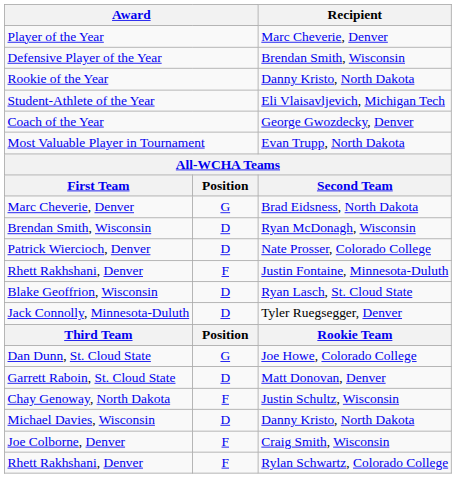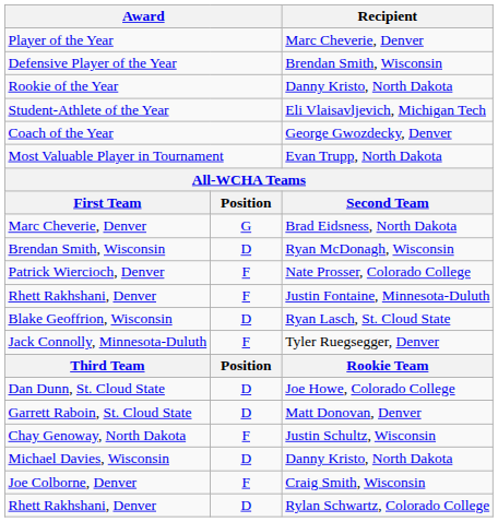 <table class="wikitable">
 <tr>
 <th colspan=2><a href='#'>Award</a></th>
 <th>Recipient</th>
 </tr>
 <tr>
 <td colspan=2><a href='#'>Player of the Year</a></td>
 <td><a href='#'>Marc Cheverie</a>, <a href='#'>Denver</a></td>
 </tr>
 <tr>
 <td colspan=2><a href='#'>Defensive Player of the Year</a></td>
 <td><a href='#'>Brendan Smith</a>, <a href='#'>Wisconsin</a></td>
 </tr>
 <tr>
 <td colspan=2><a href='#'>Rookie of the Year</a></td>
 <td><a href='#'>Danny Kristo</a>, <a href='#'>North Dakota</a></td>
 </tr>
 <tr>
 <td colspan=2><a href='#'>Student-Athlete of the Year</a></td>
 <td><a href='#'>Eli Vlaisavljevich</a>, <a href='#'>Michigan Tech</a></td>
 </tr>
 <tr>
 <td colspan=2><a href='#'>Coach of the Year</a></td>
 <td><a href='#'>George Gwozdecky</a>, <a href='#'>Denver</a></td>
 </tr>
 <tr>
 <td colspan=2><a href='#'>Most Valuable Player in Tournament</a></td>
 <td><a href='#'>Evan Trupp</a>, <a href='#'>North Dakota</a></td>
 </tr>
 <tr>
 <th colspan=3><a href='#'>All-WCHA Teams</a></th>
 </tr>
 <tr>
 <th><a href='#'>First Team</a></th>
 <th>  Position  </th>
 <th><a href='#'>Second Team</a></th>
 </tr>
 <tr>
 <td><a href='#'>Marc Cheverie</a>, <a href='#'>Denver</a></td>
 <td align=center><a href='#'>G</a></td>
 <td><a href='#'>Brad Eidsness</a>, <a href='#'>North Dakota</a></td>
 </tr>
 <tr>
 <td><a href='#'>Brendan Smith</a>, <a href='#'>Wisconsin</a></td>
 <td align=center><a href='#'>D</a></td>
 <td><a href='#'>Ryan McDonagh</a>, <a href='#'>Wisconsin</a></td>
 </tr>
 <tr>
 <td><a href='#'>Patrick Wiercioch</a>, <a href='#'>Denver</a></td>
-<td align=center><a href='#'>D</a></td>
+<td align=center><a href='#'>F</a></td>
 <td><a href='#'>Nate Prosser</a>, <a href='#'>Colorado College</a></td>
 </tr>
 <tr>
 <td><a href='#'>Rhett Rakhshani</a>, <a href='#'>Denver</a></td>
 <td align=center><a href='#'>F</a></td>
 <td><a href='#'>Justin Fontaine</a>, <a href='#'>Minnesota-Duluth</a></td>
 </tr>
 <tr>
 <td><a href='#'>Blake Geoffrion</a>, <a href='#'>Wisconsin</a></td>
 <td align=center><a href='#'>D</a></td>
 <td><a href='#'>Ryan Lasch</a>, <a href='#'>St. Cloud State</a></td>
 </tr>
 <tr>
 <td><a href='#'>Jack Connolly</a>, <a href='#'>Minnesota-Duluth</a></td>
-<td align=center><a href='#'>D</a></td>
+<td align=center><a href='#'>F</a></td>
 <td>Tyler Ruegsegger, <a href='#'>Denver</a></td>
 </tr>
 <tr>
 <th><a href='#'>Third Team</a></th>
 <th>  Position  </th>
 <th><a href='#'>Rookie Team</a></th>
 </tr>
 <tr>
 <td><a href='#'>Dan Dunn</a>, <a href='#'>St. Cloud State</a></td>
-<td align=center><a href='#'>G</a></td>
+<td align=center><a href='#'>D</a></td>
 <td><a href='#'>Joe Howe</a>, <a href='#'>Colorado College</a></td>
 </tr>
 <tr>
 <td><a href='#'>Garrett Raboin</a>, <a href='#'>St. Cloud State</a></td>
 <td align=center><a href='#'>D</a></td>
 <td><a href='#'>Matt Donovan</a>, <a href='#'>Denver</a></td>
 </tr>
 <tr>
 <td><a href='#'>Chay Genoway</a>, <a href='#'>North Dakota</a></td>
 <td align=center><a href='#'>F</a></td>
 <td><a href='#'>Justin Schultz</a>, <a href='#'>Wisconsin</a></td>
 </tr>
 <tr>
 <td><a href='#'>Michael Davies</a>, <a href='#'>Wisconsin</a></td>
 <td align=center><a href='#'>D</a></td>
 <td><a href='#'>Danny Kristo</a>, <a href='#'>North Dakota</a></td>
 </tr>
 <tr>
 <td><a href='#'>Joe Colborne</a>, <a href='#'>Denver</a></td>
 <td align=center><a href='#'>F</a></td>
 <td><a href='#'>Craig Smith</a>, <a href='#'>Wisconsin</a></td>
 </tr>
 <tr>
 <td><a href='#'>Rhett Rakhshani</a>, <a href='#'>Denver</a></td>
-<td align=center><a href='#'>F</a></td>
+<td align=center><a href='#'>D</a></td>
 <td><a href='#'>Rylan Schwartz</a>, <a href='#'>Colorado College</a></td>
 </tr>
 </table>
